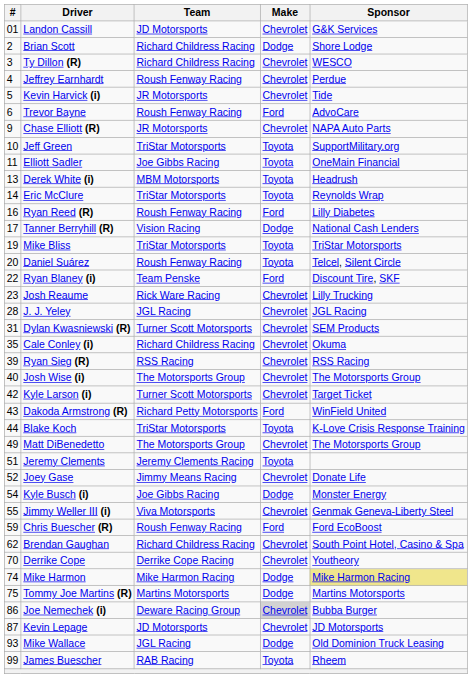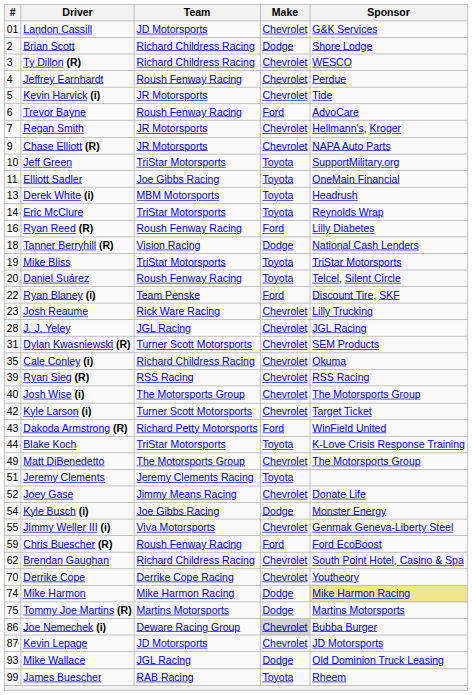 <table class="wikitable" style="font-size:95%">
 <tr>
 <th>#</th>
 <th>Driver</th>
 <th>Team</th>
 <th>Make</th>
 <th>Sponsor</th>
 </tr>
 <tr>
 <td>01</td>
 <td><a href='#'>Landon Cassill</a></td>
 <td><a href='#'>JD Motorsports</a></td>
 <td><a href='#'>Chevrolet</a></td>
 <td><a href='#'>G&K Services</a></td>
 </tr>
 <tr>
 <td>2</td>
 <td><a href='#'>Brian Scott</a></td>
 <td><a href='#'>Richard Childress Racing</a></td>
 <td><a href='#'>Dodge</a></td>
 <td><a href='#'>Shore Lodge</a></td>
 </tr>
 <tr>
 <td>3</td>
 <td><a href='#'>Ty Dillon</a> <strong>(R)</strong></td>
 <td><a href='#'>Richard Childress Racing</a></td>
 <td><a href='#'>Chevrolet</a></td>
 <td><a href='#'>WESCO</a></td>
 </tr>
 <tr>
 <td>4</td>
 <td><a href='#'>Jeffrey Earnhardt</a></td>
 <td><a href='#'>Roush Fenway Racing</a></td>
 <td><a href='#'>Chevrolet</a></td>
 <td><a href='#'>Perdue</a></td>
 </tr>
 <tr>
 <td>5</td>
 <td><a href='#'>Kevin Harvick</a> <strong>(i)</strong></td>
 <td><a href='#'>JR Motorsports</a></td>
 <td><a href='#'>Chevrolet</a></td>
 <td><a href='#'>Tide</a></td>
 </tr>
 <tr>
 <td>6</td>
 <td><a href='#'>Trevor Bayne</a></td>
 <td><a href='#'>Roush Fenway Racing</a></td>
 <td><a href='#'>Ford</a></td>
 <td><a href='#'>AdvoCare</a></td>
 </tr>
 <tr>
+<td>7</td>
+<td><a href='#'>Regan Smith</a></td>
+<td><a href='#'>JR Motorsports</a></td>
+<td><a href='#'>Chevrolet</a></td>
+<td><a href='#'>Hellmann's</a>, <a href='#'>Kroger</a></td>
+</tr>
+<tr>
 <td>9</td>
 <td><a href='#'>Chase Elliott</a> <strong>(R)</strong></td>
 <td><a href='#'>JR Motorsports</a></td>
 <td><a href='#'>Chevrolet</a></td>
 <td><a href='#'>NAPA Auto Parts</a></td>
 </tr>
 <tr>
 <td>10</td>
 <td><a href='#'>Jeff Green</a></td>
 <td><a href='#'>TriStar Motorsports</a></td>
 <td><a href='#'>Toyota</a></td>
 <td><a href='#'>SupportMilitary.org</a></td>
 </tr>
 <tr>
 <td>11</td>
 <td><a href='#'>Elliott Sadler</a></td>
 <td><a href='#'>Joe Gibbs Racing</a></td>
 <td><a href='#'>Toyota</a></td>
 <td><a href='#'>OneMain Financial</a></td>
 </tr>
 <tr>
 <td>13</td>
 <td><a href='#'>Derek White</a> <strong>(i)</strong></td>
 <td><a href='#'>MBM Motorsports</a></td>
 <td><a href='#'>Toyota</a></td>
 <td><a href='#'>Headrush</a></td>
 </tr>
 <tr>
 <td>14</td>
 <td><a href='#'>Eric McClure</a></td>
 <td><a href='#'>TriStar Motorsports</a></td>
 <td><a href='#'>Toyota</a></td>
 <td><a href='#'>Reynolds Wrap</a></td>
 </tr>
 <tr>
 <td>16</td>
 <td><a href='#'>Ryan Reed</a> <strong>(R)</strong></td>
 <td><a href='#'>Roush Fenway Racing</a></td>
 <td><a href='#'>Ford</a></td>
 <td><a href='#'>Lilly Diabetes</a></td>
 </tr>
 <tr>
-<td>17</td>
+<td>18</td>
 <td><a href='#'>Tanner Berryhill</a> <strong>(R)</strong></td>
 <td><a href='#'>Vision Racing</a></td>
 <td><a href='#'>Dodge</a></td>
 <td><a href='#'>National Cash Lenders</a></td>
 </tr>
 <tr>
 <td>19</td>
 <td><a href='#'>Mike Bliss</a></td>
 <td><a href='#'>TriStar Motorsports</a></td>
 <td><a href='#'>Toyota</a></td>
 <td><a href='#'>TriStar Motorsports</a></td>
 </tr>
 <tr>
 <td>20</td>
 <td><a href='#'>Daniel Suárez</a></td>
 <td><a href='#'>Roush Fenway Racing</a></td>
 <td><a href='#'>Toyota</a></td>
 <td><a href='#'>Telcel</a>, <a href='#'>Silent Circle</a></td>
 </tr>
 <tr>
 <td>22</td>
 <td><a href='#'>Ryan Blaney</a> <strong>(i)</strong></td>
 <td><a href='#'>Team Penske</a></td>
 <td><a href='#'>Ford</a></td>
 <td><a href='#'>Discount Tire</a>, <a href='#'>SKF</a></td>
 </tr>
 <tr>
 <td>23</td>
 <td><a href='#'>Josh Reaume</a></td>
 <td><a href='#'>Rick Ware Racing</a></td>
 <td><a href='#'>Chevrolet</a></td>
 <td><a href='#'>Lilly Trucking</a></td>
 </tr>
 <tr>
 <td>28</td>
 <td><a href='#'>J. J. Yeley</a></td>
 <td><a href='#'>JGL Racing</a></td>
 <td><a href='#'>Chevrolet</a></td>
 <td><a href='#'>JGL Racing</a></td>
 </tr>
 <tr>
 <td>31</td>
 <td><a href='#'>Dylan Kwasniewski</a> <strong>(R)</strong></td>
 <td><a href='#'>Turner Scott Motorsports</a></td>
 <td><a href='#'>Chevrolet</a></td>
 <td><a href='#'>SEM Products</a></td>
 </tr>
 <tr>
 <td>35</td>
 <td><a href='#'>Cale Conley</a> <strong>(i)</strong></td>
 <td><a href='#'>Richard Childress Racing</a></td>
 <td><a href='#'>Chevrolet</a></td>
 <td><a href='#'>Okuma</a></td>
 </tr>
 <tr>
 <td>39</td>
 <td><a href='#'>Ryan Sieg</a> <strong>(R)</strong></td>
 <td><a href='#'>RSS Racing</a></td>
 <td><a href='#'>Chevrolet</a></td>
 <td><a href='#'>RSS Racing</a></td>
 </tr>
 <tr>
 <td>40</td>
 <td><a href='#'>Josh Wise</a> <strong>(i)</strong></td>
 <td><a href='#'>The Motorsports Group</a></td>
 <td><a href='#'>Chevrolet</a></td>
 <td><a href='#'>The Motorsports Group</a></td>
 </tr>
 <tr>
 <td>42</td>
 <td><a href='#'>Kyle Larson</a> <strong>(i)</strong></td>
 <td><a href='#'>Turner Scott Motorsports</a></td>
 <td><a href='#'>Chevrolet</a></td>
 <td><a href='#'>Target Ticket</a></td>
 </tr>
 <tr>
 <td>43</td>
 <td><a href='#'>Dakoda Armstrong</a> <strong>(R)</strong></td>
 <td><a href='#'>Richard Petty Motorsports</a></td>
 <td><a href='#'>Ford</a></td>
 <td><a href='#'>WinField United</a></td>
 </tr>
 <tr>
 <td>44</td>
 <td><a href='#'>Blake Koch</a></td>
 <td><a href='#'>TriStar Motorsports</a></td>
 <td><a href='#'>Toyota</a></td>
 <td><a href='#'>K-Love Crisis Response Training</a></td>
 </tr>
 <tr>
 <td>49</td>
 <td><a href='#'>Matt DiBenedetto</a></td>
 <td><a href='#'>The Motorsports Group</a></td>
 <td><a href='#'>Chevrolet</a></td>
 <td><a href='#'>The Motorsports Group</a></td>
 </tr>
 <tr>
 <td>51</td>
 <td><a href='#'>Jeremy Clements</a></td>
 <td><a href='#'>Jeremy Clements Racing</a></td>
 <td><a href='#'>Toyota</a></td>
 <td></td>
 </tr>
 <tr>
 <td>52</td>
 <td><a href='#'>Joey Gase</a></td>
 <td><a href='#'>Jimmy Means Racing</a></td>
 <td><a href='#'>Chevrolet</a></td>
 <td><a href='#'>Donate Life</a></td>
 </tr>
 <tr>
 <td>54</td>
 <td><a href='#'>Kyle Busch</a> <strong>(i)</strong></td>
 <td><a href='#'>Joe Gibbs Racing</a></td>
 <td><a href='#'>Dodge</a></td>
 <td><a href='#'>Monster Energy</a></td>
 </tr>
 <tr>
 <td>55</td>
 <td><a href='#'>Jimmy Weller III</a> <strong>(i)</strong></td>
 <td><a href='#'>Viva Motorsports</a></td>
 <td><a href='#'>Chevrolet</a></td>
 <td><a href='#'>Genmak Geneva-Liberty Steel</a></td>
 </tr>
 <tr>
 <td>59</td>
 <td><a href='#'>Chris Buescher</a> <strong>(R)</strong></td>
 <td><a href='#'>Roush Fenway Racing</a></td>
 <td><a href='#'>Ford</a></td>
 <td><a href='#'>Ford EcoBoost</a></td>
 </tr>
 <tr>
 <td>62</td>
 <td><a href='#'>Brendan Gaughan</a></td>
 <td><a href='#'>Richard Childress Racing</a></td>
 <td><a href='#'>Chevrolet</a></td>
 <td><a href='#'>South Point Hotel, Casino & Spa</a></td>
 </tr>
 <tr>
 <td>70</td>
 <td><a href='#'>Derrike Cope</a></td>
 <td><a href='#'>Derrike Cope Racing</a></td>
 <td><a href='#'>Chevrolet</a></td>
 <td><a href='#'>Youtheory</a></td>
 </tr>
 <tr>
 <td>74</td>
 <td><a href='#'>Mike Harmon</a></td>
 <td><a href='#'>Mike Harmon Racing</a></td>
 <td><a href='#'>Dodge</a></td>
 <td style="background: khaki;"><a href='#'>Mike Harmon Racing</a></td>
 </tr>
 <tr>
 <td>75</td>
 <td><a href='#'>Tommy Joe Martins</a> <strong>(R)</strong></td>
 <td><a href='#'>Martins Motorsports</a></td>
 <td><a href='#'>Dodge</a></td>
 <td><a href='#'>Martins Motorsports</a></td>
 </tr>
 <tr>
 <td>86</td>
 <td><a href='#'>Joe Nemechek</a> <strong>(i)</strong></td>
 <td><a href='#'>Deware Racing Group</a></td>
 <td style="background: lightgrey;"><a href='#'>Chevrolet</a></td>
 <td><a href='#'>Bubba Burger</a></td>
 </tr>
 <tr>
 <td>87</td>
 <td><a href='#'>Kevin Lepage</a></td>
 <td><a href='#'>JD Motorsports</a></td>
 <td><a href='#'>Chevrolet</a></td>
 <td><a href='#'>JD Motorsports</a></td>
 </tr>
 <tr>
 <td>93</td>
 <td><a href='#'>Mike Wallace</a></td>
 <td><a href='#'>JGL Racing</a></td>
 <td><a href='#'>Dodge</a></td>
 <td><a href='#'>Old Dominion Truck Leasing</a></td>
 </tr>
 <tr>
 <td>99</td>
 <td><a href='#'>James Buescher</a></td>
 <td><a href='#'>RAB Racing</a></td>
 <td><a href='#'>Toyota</a></td>
 <td><a href='#'>Rheem</a></td>
 </tr>
 <tr>
 <th colspan="5"></th>
 </tr>
 </table>
